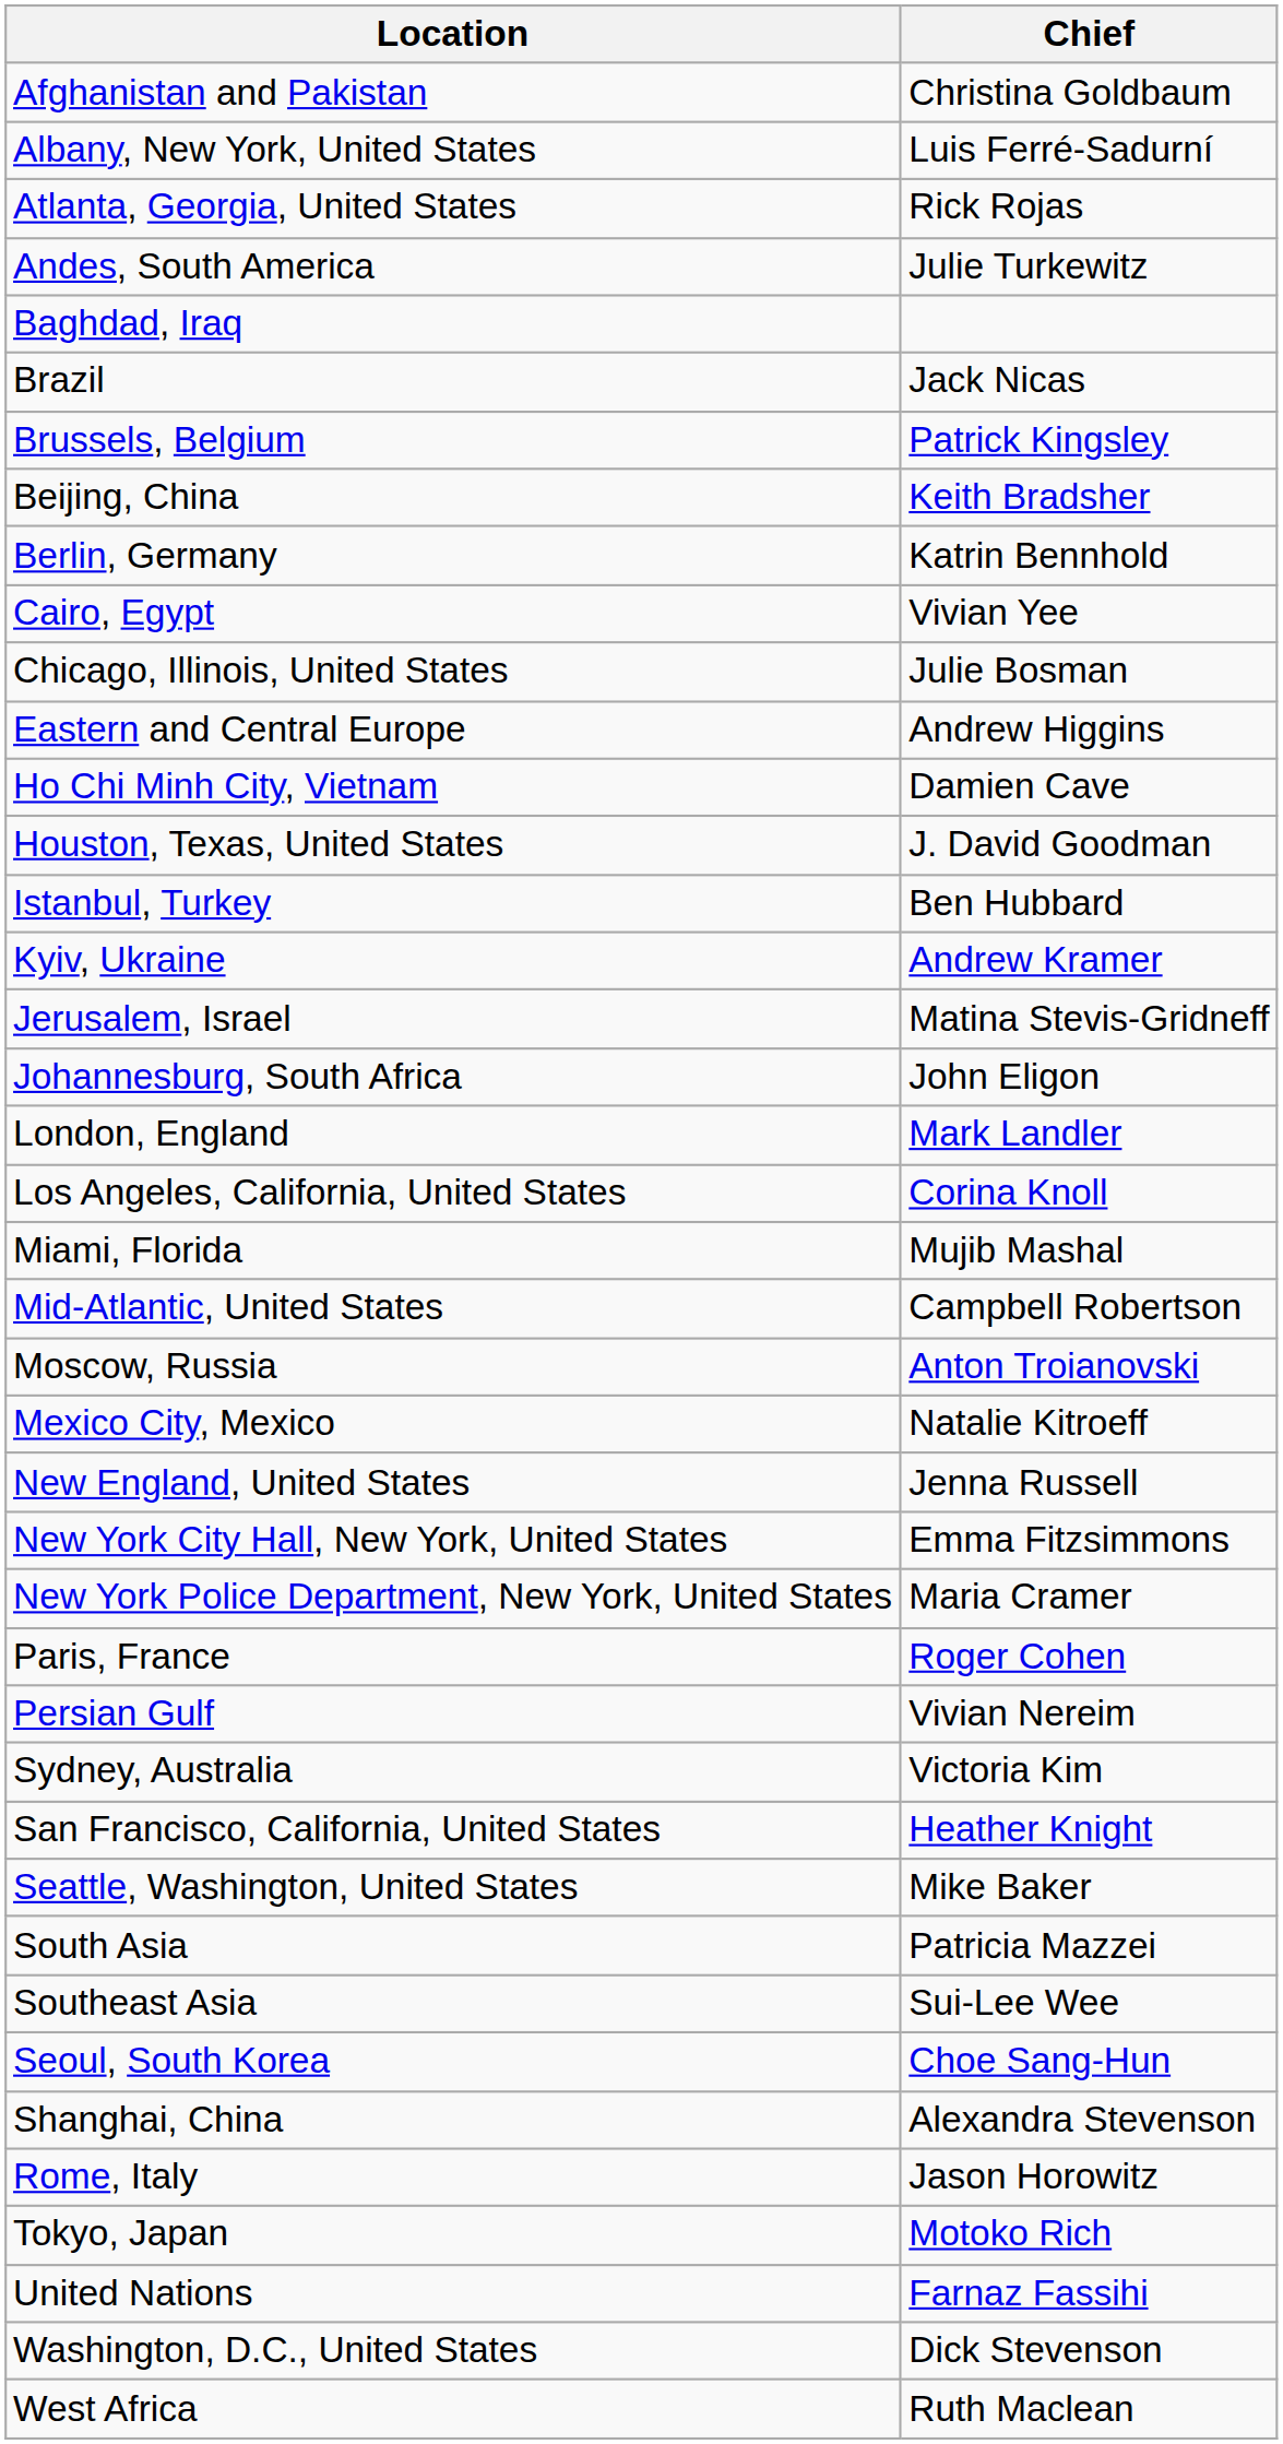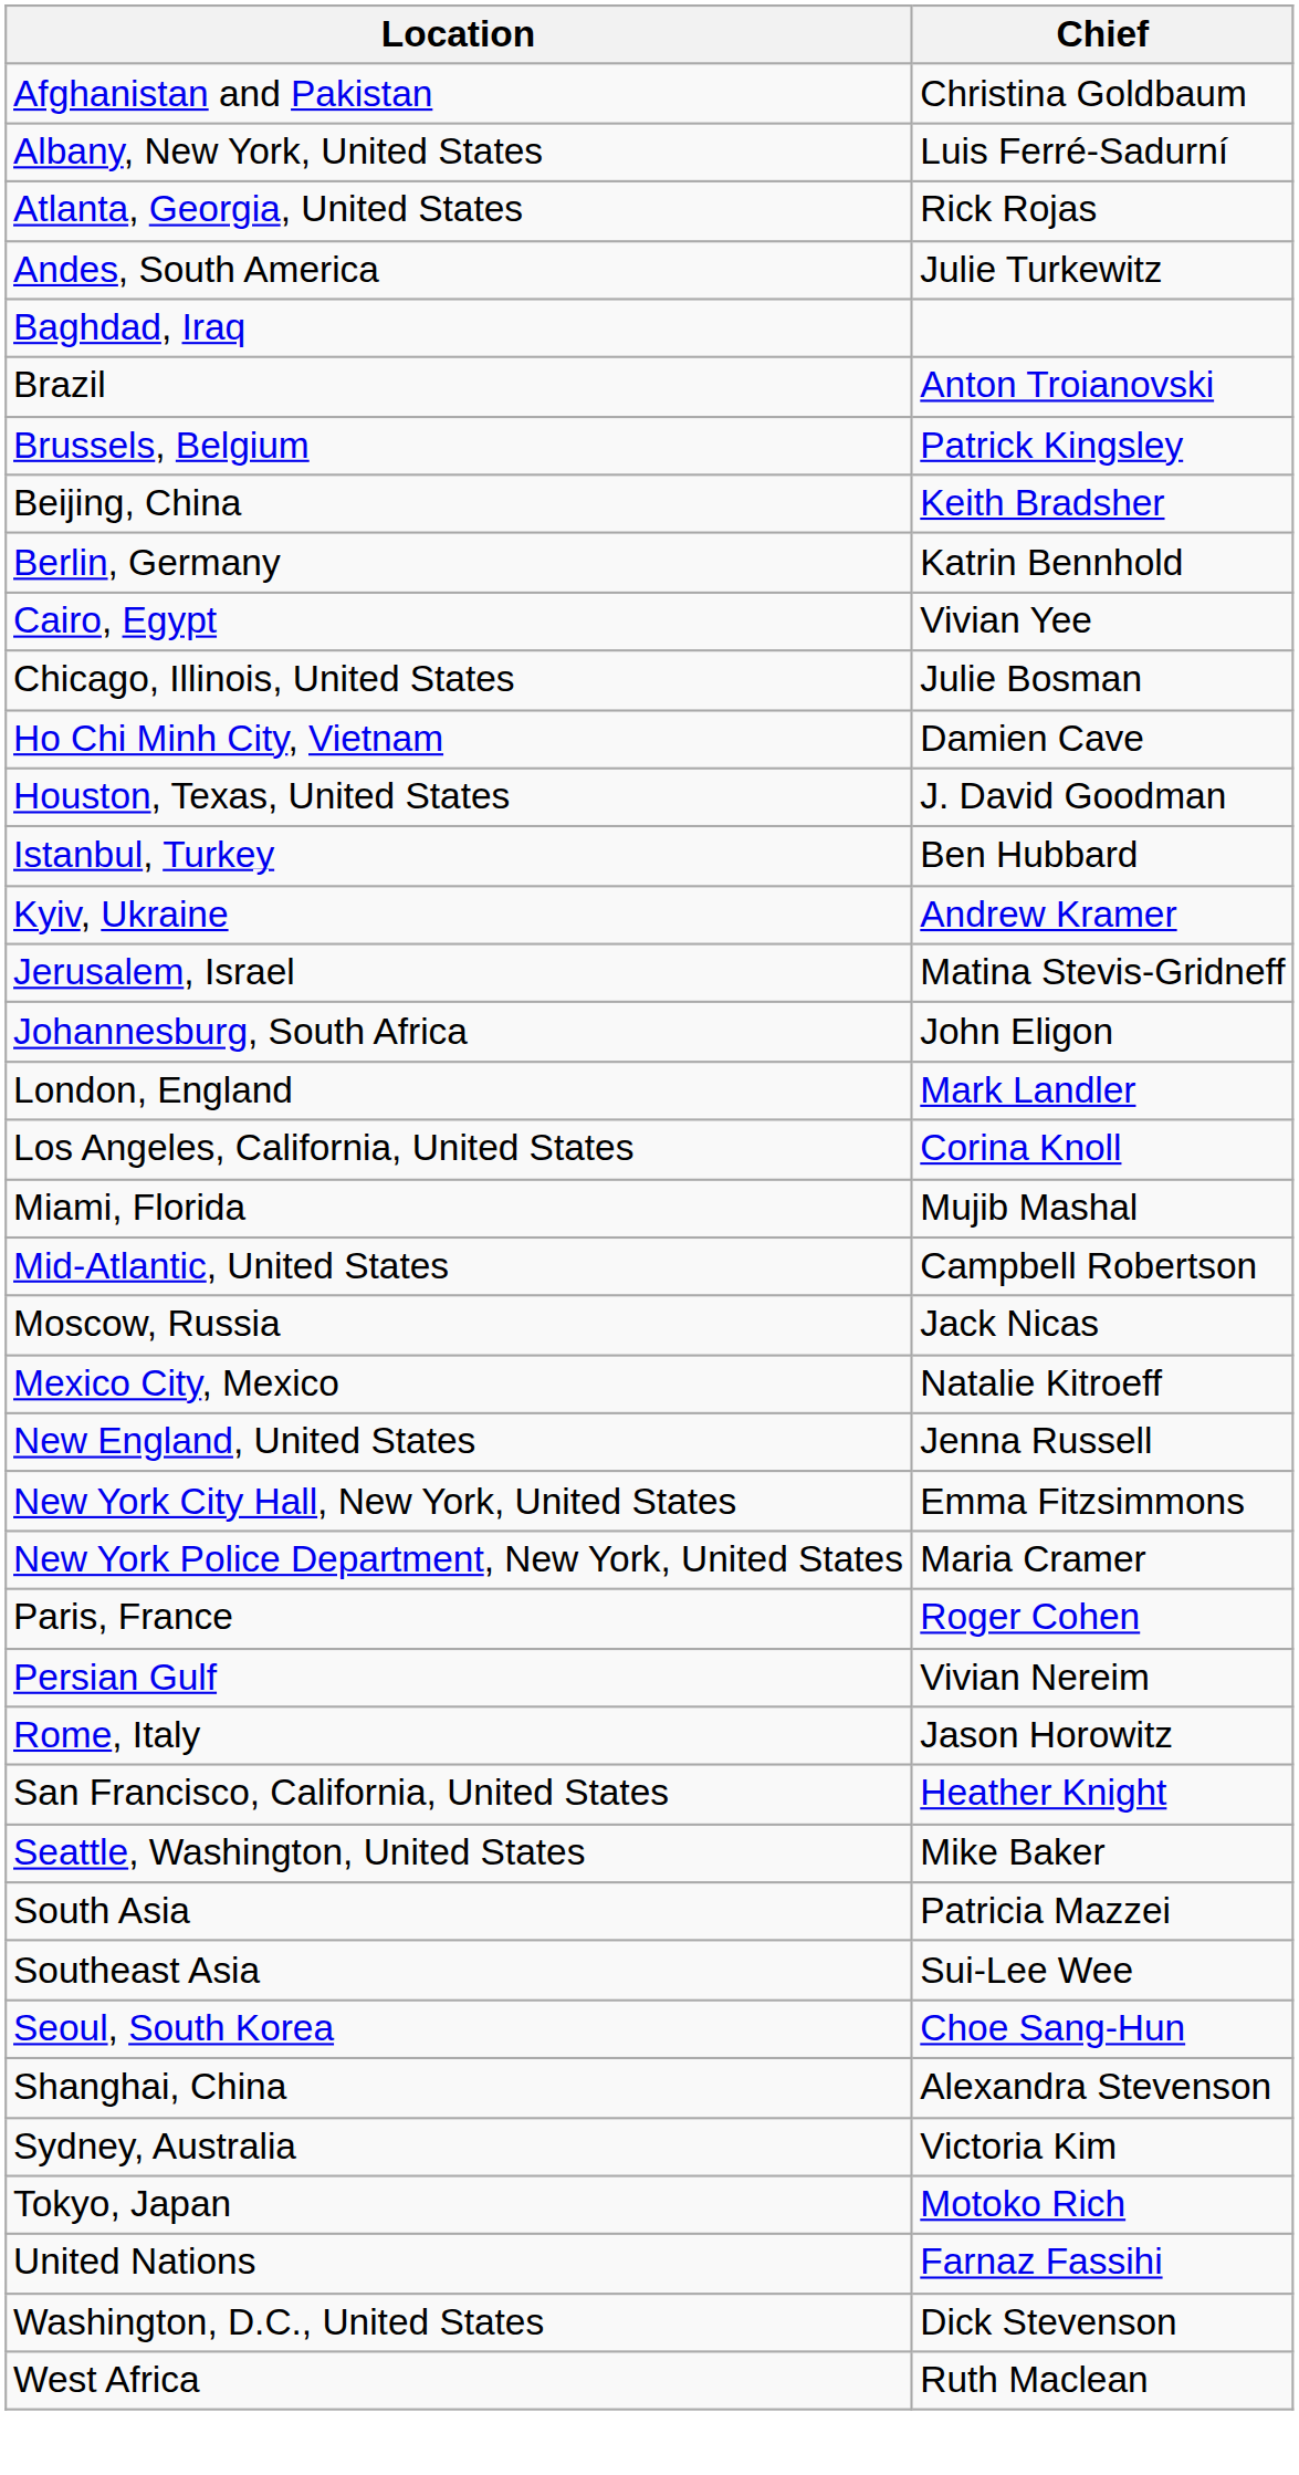 <table class="wikitable mw-collapsible mw-collapsed sortable" style="margin: 1em auto;">
 <tr>
 <th>Location</th>
 <th>Chief</th>
 </tr>
 <tr>
 <td> <a href='#'>Afghanistan</a> and <a href='#'>Pakistan</a></td>
 <td>Christina Goldbaum</td>
 </tr>
 <tr>
 <td> <a href='#'>Albany</a>, New York, United States</td>
 <td>Luis Ferré-Sadurní</td>
 </tr>
 <tr>
 <td> <a href='#'>Atlanta</a>, <a href='#'>Georgia</a>, United States</td>
 <td>Rick Rojas</td>
 </tr>
 <tr>
 <td> <a href='#'>Andes</a>, South America</td>
 <td>Julie Turkewitz</td>
 </tr>
 <tr>
 <td> <a href='#'>Baghdad</a>, <a href='#'>Iraq</a></td>
 <td></td>
 </tr>
 <tr>
 <td> Brazil</td>
-<td>Jack Nicas</td>
+<td><a href='#'>Anton Troianovski</a></td>
 </tr>
 <tr>
 <td> <a href='#'>Brussels</a>, <a href='#'>Belgium</a></td>
 <td><a href='#'>Patrick Kingsley</a></td>
 </tr>
 <tr>
 <td> Beijing, China</td>
 <td><a href='#'>Keith Bradsher</a></td>
 </tr>
 <tr>
 <td> <a href='#'>Berlin</a>, Germany</td>
 <td>Katrin Bennhold</td>
 </tr>
 <tr>
 <td> <a href='#'>Cairo</a>, <a href='#'>Egypt</a></td>
 <td>Vivian Yee</td>
 </tr>
 <tr>
 <td> Chicago, Illinois, United States</td>
 <td>Julie Bosman</td>
-</tr>
-<tr>
-<td> <a href='#'>Eastern</a> and Central Europe</td>
-<td>Andrew Higgins</td>
 </tr>
 <tr>
 <td> <a href='#'>Ho Chi Minh City</a>, <a href='#'>Vietnam</a></td>
 <td>Damien Cave</td>
 </tr>
 <tr>
 <td> <a href='#'>Houston</a>, Texas, United States</td>
 <td>J. David Goodman</td>
 </tr>
 <tr>
 <td> <a href='#'>Istanbul</a>, <a href='#'>Turkey</a></td>
 <td>Ben Hubbard</td>
 </tr>
 <tr>
 <td> <a href='#'>Kyiv</a>, <a href='#'>Ukraine</a></td>
 <td><a href='#'>Andrew Kramer</a></td>
 </tr>
 <tr>
 <td> <a href='#'>Jerusalem</a>, Israel</td>
 <td>Matina Stevis-Gridneff</td>
 </tr>
 <tr>
 <td> <a href='#'>Johannesburg</a>, South Africa</td>
 <td>John Eligon</td>
 </tr>
 <tr>
 <td> London, England</td>
 <td><a href='#'>Mark Landler</a></td>
 </tr>
 <tr>
 <td> Los Angeles, California, United States</td>
 <td><a href='#'>Corina Knoll</a></td>
 </tr>
 <tr>
 <td> Miami, Florida</td>
 <td>Mujib Mashal</td>
 </tr>
 <tr>
 <td> <a href='#'>Mid-Atlantic</a>, United States</td>
 <td>Campbell Robertson</td>
 </tr>
 <tr>
 <td> Moscow, Russia</td>
-<td><a href='#'>Anton Troianovski</a></td>
+<td>Jack Nicas</td>
 </tr>
 <tr>
 <td> <a href='#'>Mexico City</a>, Mexico</td>
 <td>Natalie Kitroeff</td>
 </tr>
 <tr>
 <td> <a href='#'>New England</a>, United States</td>
 <td>Jenna Russell</td>
 </tr>
 <tr>
 <td> <a href='#'>New York City Hall</a>, New York, United States</td>
 <td>Emma Fitzsimmons</td>
 </tr>
 <tr>
 <td> <a href='#'>New York Police Department</a>, New York, United States</td>
 <td>Maria Cramer</td>
 </tr>
 <tr>
 <td> Paris, France</td>
 <td><a href='#'>Roger Cohen</a></td>
 </tr>
 <tr>
 <td> <a href='#'>Persian Gulf</a></td>
 <td>Vivian Nereim</td>
 </tr>
 <tr>
-<td> Sydney, Australia</td>
-<td>Victoria Kim</td>
+<td> <a href='#'>Rome</a>, Italy</td>
+<td>Jason Horowitz</td>
 </tr>
 <tr>
 <td> San Francisco, California, United States</td>
 <td><a href='#'>Heather Knight</a></td>
 </tr>
 <tr>
 <td> <a href='#'>Seattle</a>, Washington, United States</td>
 <td>Mike Baker</td>
 </tr>
 <tr>
 <td> South Asia</td>
 <td>Patricia Mazzei</td>
 </tr>
 <tr>
 <td> Southeast Asia</td>
 <td>Sui-Lee Wee</td>
 </tr>
 <tr>
 <td> <a href='#'>Seoul</a>, <a href='#'>South Korea</a></td>
 <td><a href='#'>Choe Sang-Hun</a></td>
 </tr>
 <tr>
 <td> Shanghai, China</td>
 <td>Alexandra Stevenson</td>
 </tr>
 <tr>
-<td> <a href='#'>Rome</a>, Italy</td>
-<td>Jason Horowitz</td>
+<td> Sydney, Australia</td>
+<td>Victoria Kim</td>
 </tr>
 <tr>
 <td> Tokyo, Japan</td>
 <td><a href='#'>Motoko Rich</a></td>
 </tr>
 <tr>
 <td> United Nations</td>
 <td><a href='#'>Farnaz Fassihi</a></td>
 </tr>
 <tr>
 <td> Washington, D.C., United States</td>
 <td>Dick Stevenson</td>
 </tr>
 <tr>
 <td> West Africa</td>
 <td>Ruth Maclean</td>
 </tr>
 </table>
